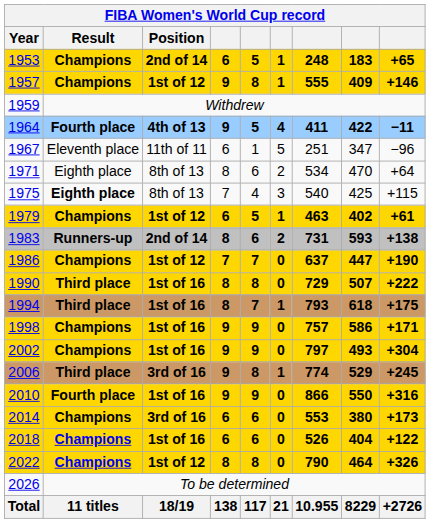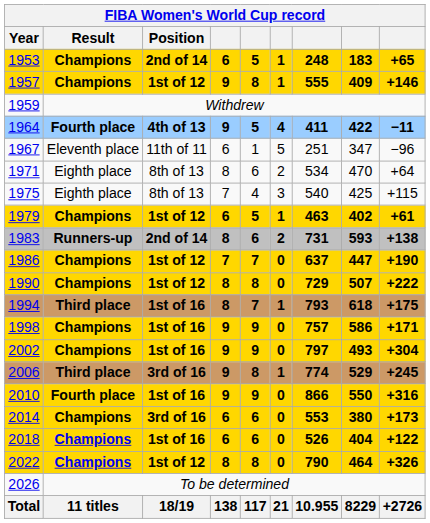 <table class="wikitable" style="text-align: center;">
 <tr>
 <th colspan=9><a href='#'>FIBA Women's World Cup record</a></th>
 </tr>
 <tr>
 <th>Year</th>
 <th>Result</th>
 <th>Position</th>
 <th></th>
 <th></th>
 <th></th>
 <th></th>
 <th></th>
 <th></th>
 </tr>
 <tr style="background:gold">
 <td> <a href='#'>1953</a></td>
 <td><strong>Champions</strong></td>
 <td><strong>2nd of 14</strong></td>
 <td><strong>6</strong></td>
 <td><strong>5</strong></td>
 <td><strong>1</strong></td>
 <td><strong>248</strong></td>
 <td><strong>183</strong></td>
 <td><strong>+65</strong></td>
 </tr>
 <tr style="background:gold">
 <td> <a href='#'>1957</a></td>
 <td><strong>Champions</strong></td>
 <td><strong>1st of 12</strong></td>
 <td><strong>9</strong></td>
 <td><strong>8</strong></td>
 <td><strong>1</strong></td>
 <td><strong>555</strong></td>
 <td><strong>409</strong></td>
 <td><strong>+146</strong></td>
 </tr>
 <tr>
 <td> <a href='#'>1959</a></td>
 <td colspan=8><em>Withdrew</em></td>
 </tr>
 <tr style="background:#9acdff;">
 <td> <a href='#'>1964</a></td>
 <td><strong>Fourth place</strong></td>
 <td><strong>4th of 13</strong></td>
 <td><strong>9</strong></td>
 <td><strong>5</strong></td>
 <td><strong>4</strong></td>
 <td><strong>411</strong></td>
 <td><strong>422</strong></td>
 <td><strong>−11</strong></td>
 </tr>
 <tr>
 <td> <a href='#'>1967</a></td>
 <td>Eleventh place</td>
 <td>11th of 11</td>
 <td>6</td>
 <td>1</td>
 <td>5</td>
 <td>251</td>
 <td>347</td>
 <td>−96</td>
 </tr>
 <tr>
 <td> <a href='#'>1971</a></td>
 <td>Eighth place</td>
 <td>8th of 13</td>
 <td>8</td>
 <td>6</td>
 <td>2</td>
 <td>534</td>
 <td>470</td>
 <td>+64</td>
 </tr>
 <tr>
 <td> <a href='#'>1975</a></td>
-<td><strong>Eighth place</strong></td>
+<td>Eighth place</td>
 <td>8th of 13</td>
 <td>7</td>
 <td>4</td>
 <td>3</td>
 <td>540</td>
 <td>425</td>
 <td>+115</td>
 </tr>
 <tr style="background:gold">
 <td> <a href='#'>1979</a></td>
 <td><strong>Champions</strong></td>
 <td><strong>1st of 12</strong></td>
 <td><strong>6</strong></td>
 <td><strong>5</strong></td>
 <td><strong>1</strong></td>
 <td><strong>463</strong></td>
 <td><strong>402</strong></td>
 <td><strong>+61</strong></td>
 </tr>
 <tr style="background:silver">
 <td> <a href='#'>1983</a></td>
 <td><strong>Runners-up</strong></td>
 <td><strong>2nd of 14</strong></td>
 <td><strong>8</strong></td>
 <td><strong>6</strong></td>
 <td><strong>2</strong></td>
 <td><strong>731</strong></td>
 <td><strong>593</strong></td>
 <td><strong>+138</strong></td>
 </tr>
 <tr style="background:gold">
 <td> <a href='#'>1986</a></td>
 <td><strong>Champions</strong></td>
 <td><strong>1st of 12</strong></td>
 <td><strong>7</strong></td>
 <td><strong>7</strong></td>
 <td><strong>0</strong></td>
 <td><strong>637</strong></td>
 <td><strong>447</strong></td>
 <td><strong>+190</strong></td>
 </tr>
 <tr style="background:gold">
 <td> <a href='#'>1990</a></td>
-<td><strong>Third place</strong></td>
-<td><strong>1st of 16</strong></td>
+<td><strong>Champions</strong></td>
+<td><strong>1st of 12</strong></td>
 <td><strong>8</strong></td>
 <td><strong>8</strong></td>
 <td><strong>0</strong></td>
 <td><strong>729</strong></td>
 <td><strong>507</strong></td>
 <td><strong>+222</strong></td>
 </tr>
 <tr style="background:#cc9966">
 <td> <a href='#'>1994</a></td>
 <td><strong>Third place</strong></td>
 <td><strong>1st of 16</strong></td>
 <td><strong>8</strong></td>
 <td><strong>7</strong></td>
 <td><strong>1</strong></td>
 <td><strong>793</strong></td>
 <td><strong>618</strong></td>
 <td><strong>+175</strong></td>
 </tr>
 <tr style="background:gold">
 <td> <a href='#'>1998</a></td>
 <td><strong>Champions</strong></td>
 <td><strong>1st of 16</strong></td>
 <td><strong>9</strong></td>
 <td><strong>9</strong></td>
 <td><strong>0</strong></td>
 <td><strong>757</strong></td>
 <td><strong>586</strong></td>
 <td><strong>+171</strong></td>
 </tr>
 <tr style="background:gold">
 <td> <a href='#'>2002</a></td>
 <td><strong>Champions</strong></td>
 <td><strong>1st of 16</strong></td>
 <td><strong>9</strong></td>
 <td><strong>9</strong></td>
 <td><strong>0</strong></td>
 <td><strong>797</strong></td>
 <td><strong>493</strong></td>
 <td><strong>+304</strong></td>
 </tr>
 <tr style="background:#cc9966">
 <td> <a href='#'>2006</a></td>
 <td><strong>Third place</strong></td>
 <td><strong>3rd of 16</strong></td>
 <td><strong>9</strong></td>
 <td><strong>8</strong></td>
 <td><strong>1</strong></td>
 <td><strong>774</strong></td>
 <td><strong>529</strong></td>
 <td><strong>+245</strong></td>
 </tr>
 <tr style="background:gold">
 <td> <a href='#'>2010</a></td>
 <td><strong>Fourth place</strong></td>
 <td><strong>1st of 16</strong></td>
 <td><strong>9</strong></td>
 <td><strong>9</strong></td>
 <td><strong>0</strong></td>
 <td><strong>866</strong></td>
 <td><strong>550</strong></td>
 <td><strong>+316</strong></td>
 </tr>
 <tr style="background:gold">
 <td> <a href='#'>2014</a></td>
 <td><strong>Champions</strong></td>
 <td><strong>3rd of 16</strong></td>
 <td><strong>6</strong></td>
 <td><strong>6</strong></td>
 <td><strong>0</strong></td>
 <td><strong>553</strong></td>
 <td><strong>380</strong></td>
 <td><strong>+173</strong></td>
 </tr>
 <tr style="background:gold">
 <td> <a href='#'>2018</a></td>
 <td><strong><a href='#'>Champions</a></strong></td>
 <td><strong>1st of 16</strong></td>
 <td><strong>6</strong></td>
 <td><strong>6</strong></td>
 <td><strong>0</strong></td>
 <td><strong>526</strong></td>
 <td><strong>404</strong></td>
 <td><strong>+122</strong></td>
 </tr>
 <tr style="background:gold">
 <td> <a href='#'>2022</a></td>
 <td><strong><a href='#'>Champions</a></strong></td>
 <td><strong>1st of 12</strong></td>
 <td><strong>8</strong></td>
 <td><strong>8</strong></td>
 <td><strong>0</strong></td>
 <td><strong>790</strong></td>
 <td><strong>464</strong></td>
 <td><strong>+326</strong></td>
 </tr>
 <tr>
 <td> <a href='#'>2026</a></td>
 <td colspan=8><em>To be determined</em></td>
 </tr>
 <tr>
 <th>Total</th>
 <th>11 titles</th>
 <th>18/19</th>
 <th>138</th>
 <th>117</th>
 <th>21</th>
 <th>10.955</th>
 <th>8229</th>
 <th>+2726</th>
 </tr>
 </table>
